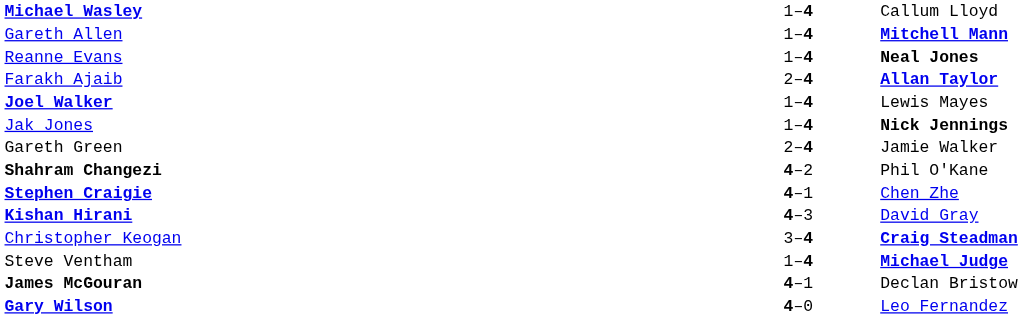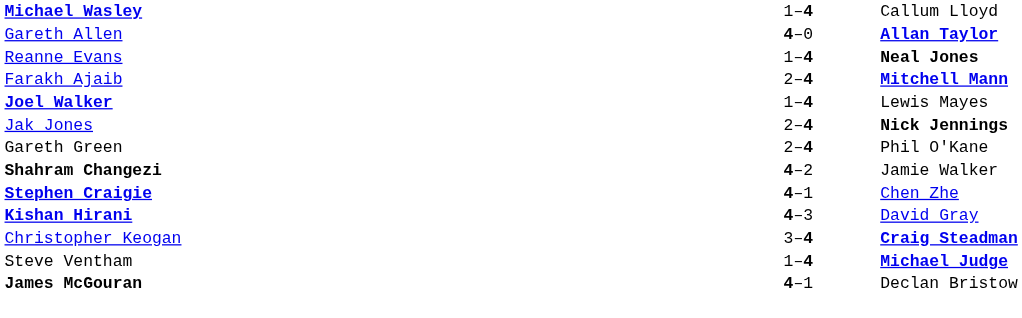 <table width="100%" cellspacing="1">
 <tr>
 <th width=45%></th>
 <th width=10%></th>
 <th width=45%></th>
 </tr>
 <tr>
 <td> <strong><a href='#'>Michael Wasley</a></strong></td>
 <td align="center">1–<strong>4</strong></td>
 <td> Callum Lloyd</td>
 </tr>
 <tr>
 <td> <a href='#'>Gareth Allen</a></td>
-<td align="center">1–<strong>4</strong></td>
-<td> <strong><a href='#'>Mitchell Mann</a></strong></td>
+<td align="center"><strong>4</strong>–0</td>
+<td> <strong><a href='#'>Allan Taylor</a></strong></td>
 </tr>
 <tr>
 <td> <a href='#'>Reanne Evans</a></td>
 <td align="center">1–<strong>4</strong></td>
 <td> <strong>Neal Jones</strong></td>
 </tr>
 <tr>
 <td> <a href='#'>Farakh Ajaib</a></td>
 <td align="center">2–<strong>4</strong></td>
-<td> <strong><a href='#'>Allan Taylor</a></strong></td>
+<td> <strong><a href='#'>Mitchell Mann</a></strong></td>
 </tr>
 <tr>
 <td> <strong><a href='#'>Joel Walker</a></strong></td>
 <td align="center">1–<strong>4</strong></td>
 <td> Lewis Mayes</td>
 </tr>
 <tr>
 <td> <a href='#'>Jak Jones</a></td>
-<td align="center">1–<strong>4</strong></td>
+<td align="center">2–<strong>4</strong></td>
 <td> <strong>Nick Jennings</strong></td>
 </tr>
 <tr>
 <td> Gareth Green</td>
 <td align="center">2–<strong>4</strong></td>
-<td> Jamie Walker</td>
+<td> Phil O'Kane</td>
 </tr>
 <tr>
 <td> <strong>Shahram Changezi</strong></td>
 <td align="center"><strong>4</strong>–2</td>
-<td> Phil O'Kane</td>
+<td> Jamie Walker</td>
 </tr>
 <tr>
 <td> <strong><a href='#'>Stephen Craigie</a></strong></td>
 <td align="center"><strong>4</strong>–1</td>
 <td> <a href='#'>Chen Zhe</a></td>
 </tr>
 <tr>
 <td> <strong><a href='#'>Kishan Hirani</a></strong></td>
 <td align="center"><strong>4</strong>–3</td>
 <td> <a href='#'>David Gray</a></td>
 </tr>
 <tr>
 <td> <a href='#'>Christopher Keogan</a></td>
 <td align="center">3–<strong>4</strong></td>
 <td> <strong><a href='#'>Craig Steadman</a></strong></td>
 </tr>
 <tr>
 <td> Steve Ventham</td>
 <td align="center">1–<strong>4</strong></td>
 <td> <strong><a href='#'>Michael Judge</a></strong></td>
 </tr>
 <tr>
 <td> <strong>James McGouran</strong></td>
 <td align="center"><strong>4</strong>–1</td>
 <td> Declan Bristow</td>
 </tr>
-<tr>
-<td> <strong><a href='#'>Gary Wilson</a></strong></td>
-<td align="center"><strong>4</strong>–0</td>
-<td> <a href='#'>Leo Fernandez</a></td>
-</tr>
 </table>
